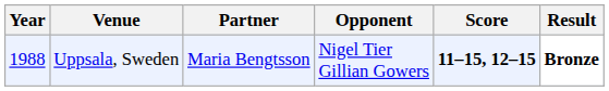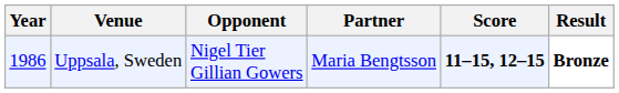 <table class="sortable wikitable" style="font-size: 90%;">
 <tr>
 <th>Year</th>
 <th>Venue</th>
+<th>Opponent</th>
 <th>Partner</th>
-<th>Opponent</th>
 <th>Score</th>
 <th>Result</th>
 </tr>
 <tr style="background:#ECF2FF">
-<td align="center"><a href='#'>1988</a></td>
+<td align="center"><a href='#'>1986</a></td>
 <td align="left"><a href='#'>Uppsala</a>, Sweden</td>
+<td align="left"> <a href='#'>Nigel Tier</a><br> <a href='#'>Gillian Gowers</a></td>
 <td align="left"> <a href='#'>Maria Bengtsson</a></td>
-<td align="left"> <a href='#'>Nigel Tier</a><br> <a href='#'>Gillian Gowers</a></td>
 <td align="left"><strong>11–15, 12–15</strong></td>
 <td style="text-align:left; background: white"> <strong>Bronze</strong></td>
 </tr>
 </table>
